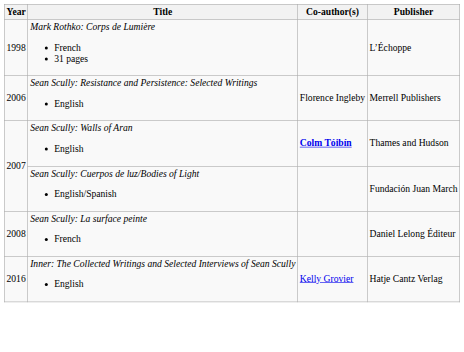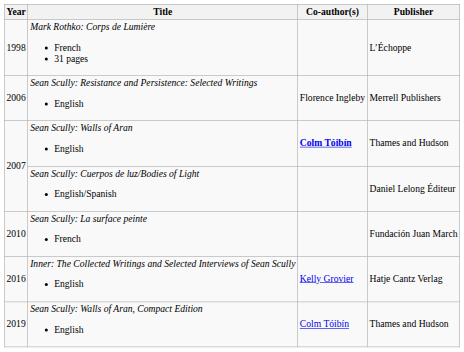 <table class="wikitable">
 <tr>
 <th>Year</th>
 <th>Title</th>
 <th>Co-author(s)</th>
 <th>Publisher</th>
 </tr>
 <tr>
 <td>1998</td>
 <td><em>Mark Rothko: Corps de Lumière</em><br><ul><li>French</li><li>31 pages</li></ul></td>
 <td></td>
 <td>L’Échoppe</td>
 </tr>
 <tr>
 <td>2006</td>
 <td><em>Sean Scully: Resistance and Persistence: Selected Writings</em><br><ul><li>English</li></ul></td>
 <td>Florence Ingleby</td>
 <td>Merrell Publishers</td>
 </tr>
 <tr>
 <td rowspan="2">2007</td>
 <td><em>Sean Scully: Walls of Aran</em><br><ul><li>English</li></ul></td>
 <td><strong><a href='#'>Colm Tóibín</a></strong></td>
 <td>Thames and Hudson</td>
 </tr>
 <tr>
 <td><em>Sean Scully: Cuerpos de luz/Bodies of Light</em><br><ul><li>English/Spanish</li></ul></td>
 <td></td>
-<td>Fundación Juan March</td>
+<td>Daniel Lelong Éditeur</td>
 </tr>
 <tr>
-<td>2008</td>
+<td>2010</td>
 <td><em>Sean Scully: La surface peinte</em><br><ul><li>French</li></ul></td>
 <td></td>
-<td>Daniel Lelong Éditeur</td>
+<td>Fundación Juan March</td>
 </tr>
 <tr>
 <td>2016</td>
 <td><em>Inner: The Collected Writings and Selected Interviews of Sean Scully</em><br><ul><li>English</li></ul></td>
 <td><a href='#'>Kelly Grovier</a></td>
 <td>Hatje Cantz Verlag</td>
 </tr>
+<tr>
+<td>2019</td>
+<td><em>Sean Scully: Walls of Aran, Compact Edition</em><br><ul><li>English</li></ul></td>
+<td><a href='#'>Colm Tóibín</a></td>
+<td>Thames and Hudson</td>
+</tr>
 </table>
